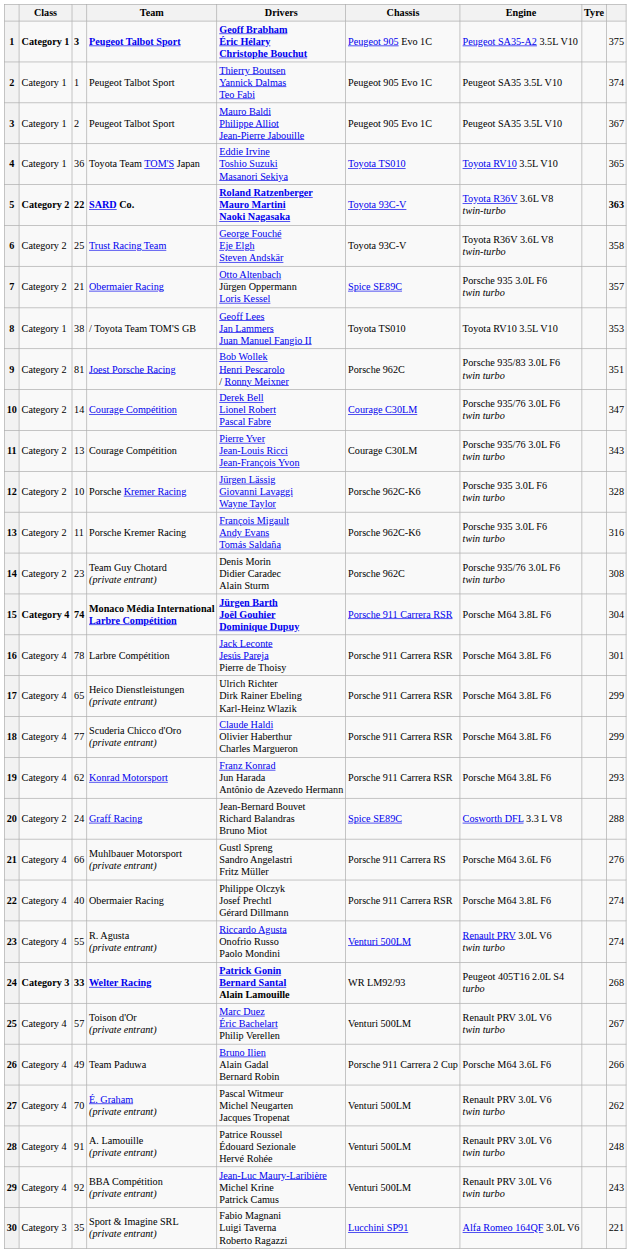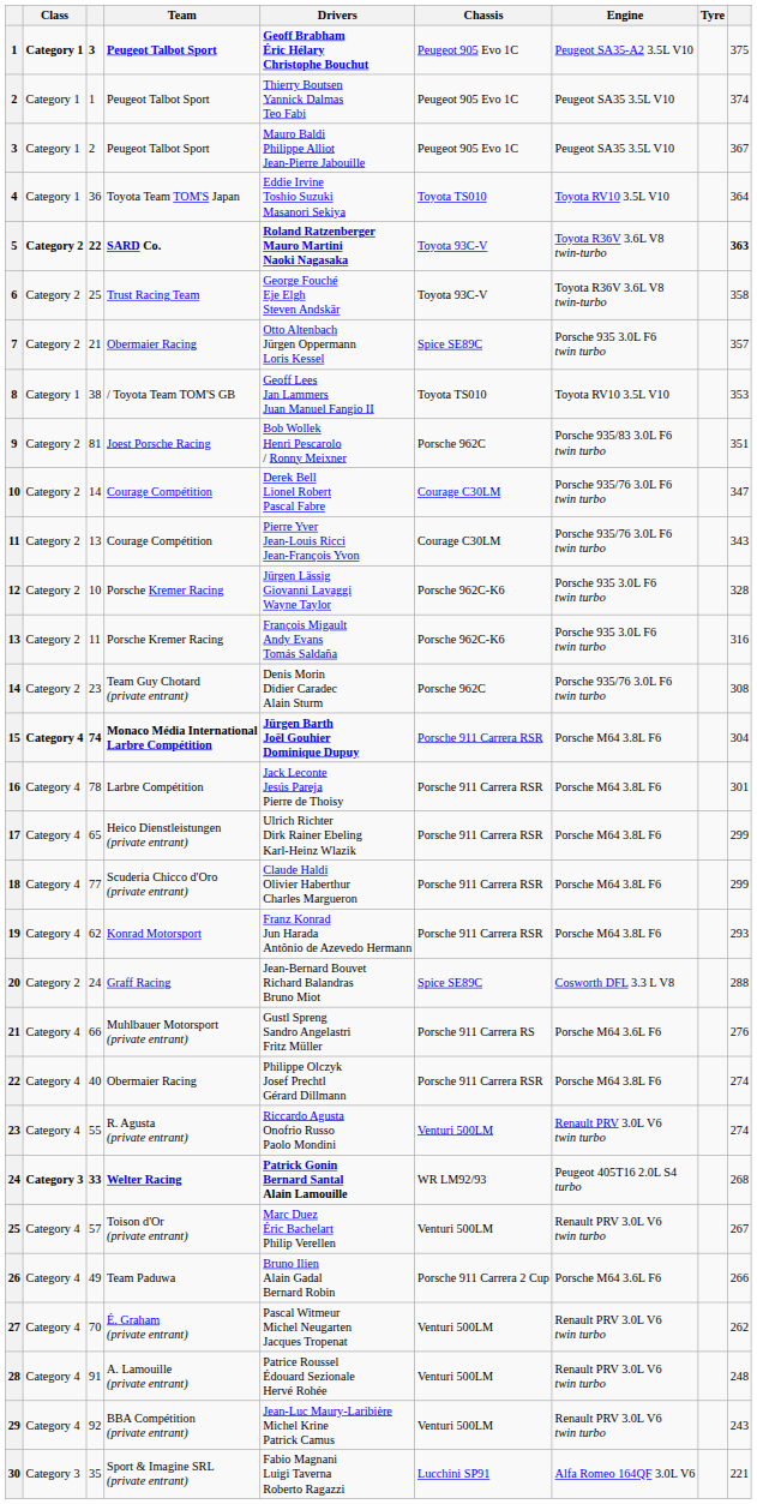 <table class="wikitable" style="font-size: 95%;">
 <tr>
 <th></th>
 <th>Class</th>
 <th></th>
 <th>Team</th>
 <th>Drivers</th>
 <th>Chassis</th>
 <th>Engine</th>
 <th>Tyre</th>
 <th></th>
 </tr>
 <tr>
 <th><strong>1</strong></th>
 <td><strong>Category 1</strong></td>
 <td><strong>3</strong></td>
 <td><strong> <a href='#'>Peugeot Talbot Sport</a> </strong></td>
 <td><strong> <a href='#'>Geoff Brabham</a><br> <a href='#'>Éric Hélary</a><br> <a href='#'>Christophe Bouchut</a></strong></td>
 <td><a href='#'>Peugeot 905</a> Evo 1C</td>
 <td><a href='#'>Peugeot SA35-A2</a> 3.5L V10</td>
 <td></td>
 <td>375</td>
 </tr>
 <tr>
 <th>2</th>
 <td>Category 1</td>
 <td>1</td>
 <td> Peugeot Talbot Sport</td>
 <td> <a href='#'>Thierry Boutsen</a><br> <a href='#'>Yannick Dalmas</a><br> <a href='#'>Teo Fabi</a></td>
 <td>Peugeot 905 Evo 1C</td>
 <td>Peugeot SA35 3.5L V10</td>
 <td></td>
 <td>374</td>
 </tr>
 <tr>
 <th>3</th>
 <td>Category 1</td>
 <td>2</td>
 <td> Peugeot Talbot Sport</td>
 <td> <a href='#'>Mauro Baldi</a><br> <a href='#'>Philippe Alliot</a><br> <a href='#'>Jean-Pierre Jabouille</a></td>
 <td>Peugeot 905 Evo 1C</td>
 <td>Peugeot SA35 3.5L V10</td>
 <td></td>
 <td>367</td>
 </tr>
 <tr>
 <th>4</th>
 <td>Category 1</td>
 <td>36</td>
 <td> Toyota Team <a href='#'>TOM'S</a> Japan</td>
 <td> <a href='#'>Eddie Irvine</a><br> <a href='#'>Toshio Suzuki</a><br> <a href='#'>Masanori Sekiya</a></td>
 <td><a href='#'>Toyota TS010</a></td>
 <td><a href='#'>Toyota RV10</a> 3.5L V10</td>
 <td></td>
-<td>365</td>
+<td>364</td>
 </tr>
 <tr>
 <th>5</th>
 <td><strong>Category 2</strong></td>
 <td><strong>22</strong></td>
 <td><strong> <a href='#'>SARD</a> Co.</strong></td>
 <td><strong> <a href='#'>Roland Ratzenberger</a><br> <a href='#'>Mauro Martini</a><br> <a href='#'>Naoki Nagasaka</a> </strong></td>
 <td><a href='#'>Toyota 93C-V</a></td>
 <td><a href='#'>Toyota R36V</a> 3.6L V8<br><em>twin-turbo</em></td>
 <td></td>
 <td><strong>363</strong></td>
 </tr>
 <tr>
 <th>6</th>
 <td>Category 2</td>
 <td>25</td>
 <td> <a href='#'>Trust Racing Team</a></td>
 <td> <a href='#'>George Fouché</a><br> <a href='#'>Eje Elgh</a><br> <a href='#'>Steven Andskär</a></td>
 <td>Toyota 93C-V</td>
 <td>Toyota R36V 3.6L V8<br><em>twin-turbo</em></td>
 <td></td>
 <td>358</td>
 </tr>
 <tr>
 <th>7</th>
 <td>Category 2</td>
 <td>21</td>
 <td> <a href='#'>Obermaier Racing</a></td>
 <td> <a href='#'>Otto Altenbach</a><br> Jürgen Oppermann<br> <a href='#'>Loris Kessel</a></td>
 <td><a href='#'>Spice SE89C</a></td>
 <td>Porsche 935 3.0L F6<br><em>twin turbo</em></td>
 <td></td>
 <td>357</td>
 </tr>
 <tr>
 <th>8</th>
 <td>Category 1</td>
 <td>38</td>
 <td>/ Toyota Team TOM'S GB</td>
 <td> <a href='#'>Geoff Lees</a><br> <a href='#'>Jan Lammers</a><br>  <a href='#'>Juan Manuel Fangio II</a></td>
 <td>Toyota TS010</td>
 <td>Toyota RV10 3.5L V10</td>
 <td></td>
 <td>353</td>
 </tr>
 <tr>
 <th>9</th>
 <td>Category 2</td>
 <td>81</td>
 <td> <a href='#'>Joest Porsche Racing</a></td>
 <td> <a href='#'>Bob Wollek</a><br> <a href='#'>Henri Pescarolo</a><br>/ <a href='#'>Ronny Meixner</a></td>
 <td>Porsche 962C</td>
 <td>Porsche 935/83 3.0L F6<br><em>twin turbo</em></td>
 <td></td>
 <td>351</td>
 </tr>
 <tr>
 <th>10</th>
 <td>Category 2</td>
 <td>14</td>
 <td> <a href='#'>Courage Compétition</a></td>
 <td> <a href='#'>Derek Bell</a><br> <a href='#'>Lionel Robert</a><br>  <a href='#'>Pascal Fabre</a></td>
 <td><a href='#'>Courage C30LM</a></td>
 <td>Porsche 935/76 3.0L F6<br><em>twin turbo</em></td>
 <td></td>
 <td>347</td>
 </tr>
 <tr>
 <th>11</th>
 <td>Category 2</td>
 <td>13</td>
 <td> Courage Compétition</td>
 <td> <a href='#'>Pierre Yver</a><br> <a href='#'>Jean-Louis Ricci</a><br> <a href='#'>Jean-François Yvon</a></td>
 <td>Courage C30LM</td>
 <td>Porsche 935/76 3.0L F6<br><em>twin turbo</em></td>
 <td></td>
 <td>343</td>
 </tr>
 <tr>
 <th>12</th>
 <td>Category 2</td>
 <td>10</td>
 <td> Porsche <a href='#'>Kremer Racing</a></td>
 <td> <a href='#'>Jürgen Lässig</a><br> <a href='#'>Giovanni Lavaggi</a><br> <a href='#'>Wayne Taylor</a></td>
 <td>Porsche 962C-K6</td>
 <td>Porsche 935 3.0L F6<br><em>twin turbo</em></td>
 <td></td>
 <td>328</td>
 </tr>
 <tr>
 <th>13</th>
 <td>Category 2</td>
 <td>11</td>
 <td> Porsche Kremer Racing</td>
 <td> <a href='#'>François Migault</a><br> <a href='#'>Andy Evans</a><br> <a href='#'>Tomás Saldaña</a></td>
 <td>Porsche 962C-K6</td>
 <td>Porsche 935 3.0L F6<br><em>twin turbo</em></td>
 <td></td>
 <td>316</td>
 </tr>
 <tr>
 <th>14</th>
 <td>Category 2</td>
 <td>23</td>
 <td> Team Guy Chotard<br><em>(private entrant)</em></td>
 <td> Denis Morin<br> Didier Caradec<br> Alain Sturm</td>
 <td>Porsche 962C</td>
 <td>Porsche 935/76 3.0L F6<br><em>twin turbo</em></td>
 <td></td>
 <td>308</td>
 </tr>
 <tr>
 <th><strong>15</strong></th>
 <td><strong>Category 4</strong></td>
 <td><strong>74</strong></td>
 <td><strong> Monaco Média International<br> <a href='#'>Larbre Compétition</a></strong></td>
 <td><strong> <a href='#'>Jürgen Barth</a><br> <a href='#'>Joël Gouhier</a><br> <a href='#'>Dominique Dupuy</a> </strong></td>
 <td><a href='#'>Porsche 911 Carrera RSR</a></td>
 <td>Porsche M64 3.8L F6</td>
 <td></td>
 <td>304</td>
 </tr>
 <tr>
 <th>16</th>
 <td>Category 4</td>
 <td>78</td>
 <td> Larbre Compétition</td>
 <td> <a href='#'>Jack Leconte</a><br> <a href='#'>Jesús Pareja</a><br> Pierre de Thoisy</td>
 <td>Porsche 911 Carrera RSR</td>
 <td>Porsche M64 3.8L F6</td>
 <td></td>
 <td>301</td>
 </tr>
 <tr>
 <th>17</th>
 <td>Category 4</td>
 <td>65</td>
 <td> Heico Dienstleistungen<br><em>(private entrant)</em></td>
 <td> Ulrich Richter<br> Dirk Rainer Ebeling<br> Karl-Heinz Wlazik</td>
 <td>Porsche 911 Carrera RSR</td>
 <td>Porsche M64 3.8L F6</td>
 <td></td>
 <td>299</td>
 </tr>
 <tr>
 <th>18</th>
 <td>Category 4</td>
 <td>77</td>
 <td> Scuderia Chicco d'Oro<br><em>(private entrant)</em></td>
 <td> <a href='#'>Claude Haldi</a><br> Olivier Haberthur<br>  Charles Margueron</td>
 <td>Porsche 911 Carrera RSR</td>
 <td>Porsche M64 3.8L F6</td>
 <td></td>
 <td>299</td>
 </tr>
 <tr>
 <th>19</th>
 <td>Category 4</td>
 <td>62</td>
 <td> <a href='#'>Konrad Motorsport</a></td>
 <td> <a href='#'>Franz Konrad</a><br> Jun Harada<br> Antônio de Azevedo Hermann</td>
 <td>Porsche 911 Carrera RSR</td>
 <td>Porsche M64 3.8L F6</td>
 <td></td>
 <td>293</td>
 </tr>
 <tr>
 <th>20</th>
 <td>Category 2</td>
 <td>24</td>
 <td> <a href='#'>Graff Racing</a></td>
 <td> Jean-Bernard Bouvet<br> Richard Balandras<br> Bruno Miot</td>
 <td><a href='#'>Spice SE89C</a></td>
 <td><a href='#'>Cosworth DFL</a> 3.3 L V8</td>
 <td></td>
 <td>288</td>
 </tr>
 <tr>
 <th>21</th>
 <td>Category 4</td>
 <td>66</td>
 <td> Muhlbauer Motorsport<br><em>(private entrant)</em></td>
 <td> Gustl Spreng<br> Sandro Angelastri<br> Fritz Müller</td>
 <td>Porsche 911 Carrera RS</td>
 <td>Porsche M64 3.6L F6</td>
 <td></td>
 <td>276</td>
 </tr>
 <tr>
 <th>22</th>
 <td>Category 4</td>
 <td>40</td>
 <td> Obermaier Racing</td>
 <td> Philippe Olczyk<br> Josef Prechtl<br> Gérard Dillmann</td>
 <td>Porsche 911 Carrera RSR</td>
 <td>Porsche M64 3.8L F6</td>
 <td></td>
 <td>274</td>
 </tr>
 <tr>
 <th>23</th>
 <td>Category 4</td>
 <td>55</td>
 <td> R. Agusta<br><em>(private entrant)</em></td>
 <td> <a href='#'>Riccardo Agusta</a><br> Onofrio Russo<br> Paolo Mondini</td>
 <td><a href='#'>Venturi 500LM</a></td>
 <td><a href='#'>Renault PRV</a> 3.0L V6<br><em>twin turbo</em></td>
 <td></td>
 <td>274</td>
 </tr>
 <tr>
 <th><strong>24</strong></th>
 <td><strong>Category 3</strong></td>
 <td><strong>33</strong></td>
 <td><strong> <a href='#'>Welter Racing</a> </strong></td>
 <td><strong> <a href='#'>Patrick Gonin</a><br> <a href='#'>Bernard Santal</a><br> Alain Lamouille</strong></td>
 <td>WR LM92/93</td>
 <td>Peugeot 405T16 2.0L S4<br><em>turbo</em></td>
 <td></td>
 <td>268</td>
 </tr>
 <tr>
 <th>25</th>
 <td>Category 4</td>
 <td>57</td>
 <td> Toison d'Or<br><em>(private entrant)</em></td>
 <td> <a href='#'>Marc Duez</a><br> <a href='#'>Éric Bachelart</a><br> Philip Verellen</td>
 <td>Venturi 500LM</td>
 <td>Renault PRV 3.0L V6<br><em>twin turbo</em></td>
 <td></td>
 <td>267</td>
 </tr>
 <tr>
 <th>26</th>
 <td>Category 4</td>
 <td>49</td>
 <td> Team Paduwa</td>
 <td> <a href='#'>Bruno Ilien</a><br> Alain Gadal<br> Bernard Robin</td>
 <td>Porsche 911 Carrera 2 Cup</td>
 <td>Porsche M64 3.6L F6</td>
 <td></td>
 <td>266</td>
 </tr>
 <tr>
 <th>27</th>
 <td>Category 4</td>
 <td>70</td>
 <td> <a href='#'>É. Graham</a><br><em>(private entrant)</em></td>
 <td> Pascal Witmeur<br> Michel Neugarten<br> Jacques Tropenat</td>
 <td>Venturi 500LM</td>
 <td>Renault PRV 3.0L V6<br><em>twin turbo</em></td>
 <td></td>
 <td>262</td>
 </tr>
 <tr>
 <th>28</th>
 <td>Category 4</td>
 <td>91</td>
 <td> A. Lamouille<br><em>(private entrant)</em></td>
 <td> Patrice Roussel<br> Édouard Sezionale<br> Hervé Rohée</td>
 <td>Venturi 500LM</td>
 <td>Renault PRV 3.0L V6<br><em>twin turbo</em></td>
 <td></td>
 <td>248</td>
 </tr>
 <tr>
 <th>29</th>
 <td>Category 4</td>
 <td>92</td>
 <td> BBA Compétition<br><em>(private entrant)</em></td>
 <td> <a href='#'>Jean-Luc Maury-Laribière</a><br> Michel Krine<br> Patrick Camus</td>
 <td>Venturi 500LM</td>
 <td>Renault PRV 3.0L V6<br><em>twin turbo</em></td>
 <td></td>
 <td>243</td>
 </tr>
 <tr>
 <th>30</th>
 <td>Category 3</td>
 <td>35</td>
 <td> Sport & Imagine SRL<br><em>(private entrant)</em></td>
 <td> Fabio Magnani<br> Luigi Taverna<br> Roberto Ragazzi</td>
 <td><a href='#'>Lucchini SP91</a></td>
 <td><a href='#'>Alfa Romeo 164QF</a> 3.0L V6</td>
 <td></td>
 <td>221</td>
 </tr>
 </table>
